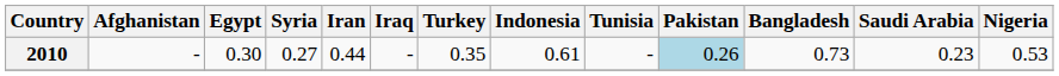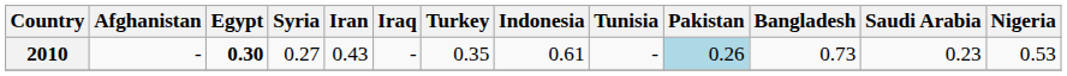 <table class=wikitable style="text-align:right">
 <tr>
 <th>Country</th>
 <th>Afghanistan</th>
 <th>Egypt</th>
 <th>Syria</th>
 <th>Iran</th>
 <th>Iraq</th>
 <th>Turkey</th>
 <th>Indonesia</th>
 <th>Tunisia</th>
 <th>Pakistan</th>
 <th>Bangladesh</th>
 <th>Saudi Arabia</th>
 <th>Nigeria</th>
 </tr>
 <tr>
 <th>2010</th>
 <td>-</td>
-<td>0.30</td>
+<td><strong>0.30</strong></td>
 <td>0.27</td>
-<td>0.44</td>
+<td>0.43</td>
 <td>-</td>
 <td>0.35</td>
 <td>0.61</td>
 <td>-</td>
 <td style="background: lightblue;">0.26</td>
 <td>0.73</td>
 <td>0.23</td>
 <td>0.53</td>
 </tr>
 <tr>
 </tr>
 </table>
